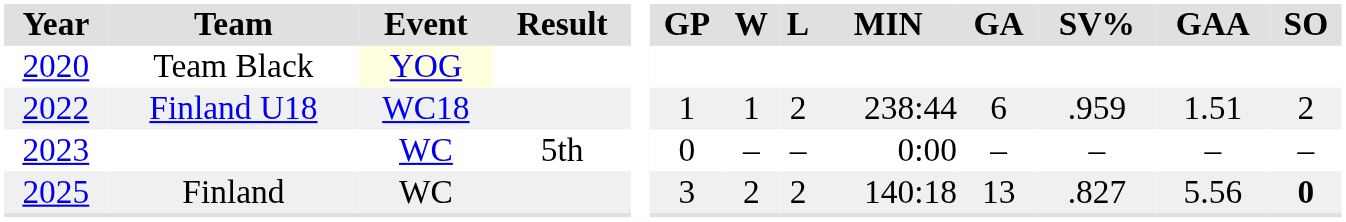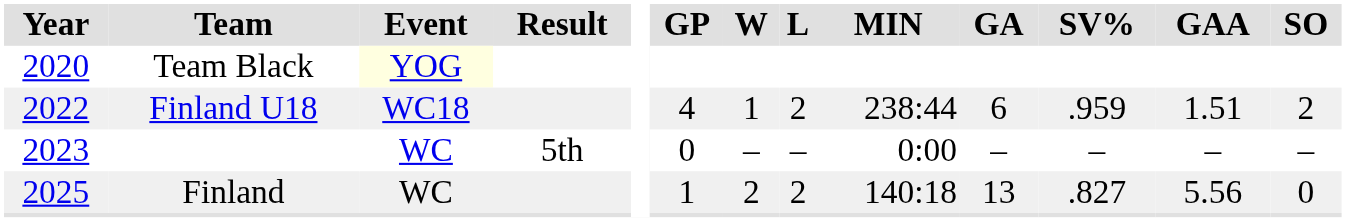 <table border="0" cellpadding="1" cellspacing="0" style="text-align:center; width:40em">
 <tr bgcolor="#e0e0e0">
 <th>Year</th>
 <th>Team</th>
 <th>Event</th>
 <th>Result</th>
 <th rowspan="97" bgcolor="#ffffff"> </th>
 <th>GP</th>
 <th>W</th>
 <th>L</th>
 <th>MIN</th>
 <th>GA</th>
 <th>SV%</th>
 <th>GAA</th>
 <th>SO</th>
 </tr>
 <tr>
 <td><a href='#'>2020</a></td>
 <td>Team Black</td>
 <td style="background: lightyellow;"><a href='#'>YOG</a></td>
 <td></td>
 <td></td>
 <td></td>
 <td></td>
 <td align="right"></td>
 <td></td>
 <td></td>
 <td></td>
 <td></td>
 </tr>
 <tr bgcolor="#f0f0f0">
 <td><a href='#'>2022</a></td>
 <td><a href='#'>Finland U18</a></td>
 <td><a href='#'>WC18</a></td>
 <td></td>
-<td>1</td>
+<td>4</td>
 <td>1</td>
 <td>2</td>
 <td align="right">238:44</td>
 <td>6</td>
 <td>.959</td>
 <td>1.51</td>
 <td>2</td>
 </tr>
 <tr>
 <td><a href='#'>2023</a></td>
 <td></td>
 <td><a href='#'>WC</a></td>
 <td>5th</td>
 <td>0</td>
 <td>–</td>
 <td>–</td>
 <td align="right">0:00</td>
 <td>–</td>
 <td>–</td>
 <td>–</td>
 <td>–</td>
 </tr>
 <tr bgcolor="#f0f0f0">
 <td><a href='#'>2025</a></td>
 <td>Finland</td>
 <td>WC</td>
 <td></td>
-<td>3</td>
+<td>1</td>
 <td>2</td>
 <td>2</td>
 <td align="right">140:18</td>
 <td>13</td>
 <td>.827</td>
 <td>5.56</td>
-<td><strong>0</strong></td>
+<td>0</td>
 </tr>
 <tr bgcolor="#e0e0e0">
 <th colspan="4"></th>
 <th></th>
 <th></th>
 <th></th>
 <th align=right></th>
 <th></th>
 <th></th>
 <th></th>
 <th></th>
 </tr>
 </table>
